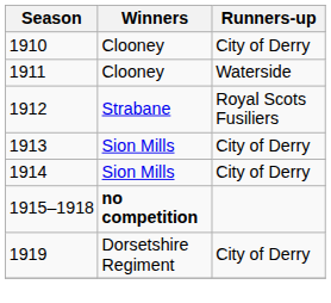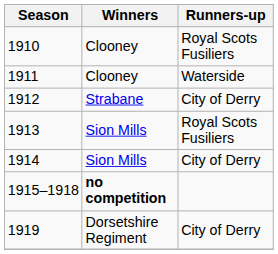 <table class="wikitable">
 <tr>
 <th>Season</th>
 <th width="100">Winners</th>
 <th width="100">Runners-up</th>
 </tr>
 <tr>
 <td>1910</td>
 <td>Clooney</td>
-<td>City of Derry</td>
+<td>Royal Scots Fusiliers</td>
 </tr>
 <tr>
 <td>1911</td>
 <td>Clooney</td>
 <td>Waterside</td>
 </tr>
 <tr>
 <td>1912</td>
 <td><a href='#'>Strabane</a></td>
-<td>Royal Scots Fusiliers</td>
+<td>City of Derry</td>
 </tr>
 <tr>
 <td>1913</td>
 <td><a href='#'>Sion Mills</a></td>
-<td>City of Derry</td>
+<td>Royal Scots Fusiliers</td>
 </tr>
 <tr>
 <td>1914</td>
 <td><a href='#'>Sion Mills</a></td>
 <td>City of Derry</td>
 </tr>
 <tr>
 <td>1915–1918</td>
 <td><strong>no competition</strong></td>
 <td></td>
 </tr>
 <tr>
 <td>1919</td>
 <td>Dorsetshire Regiment</td>
 <td>City of Derry</td>
 </tr>
 <tr>
 </tr>
 </table>
